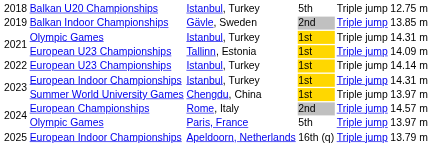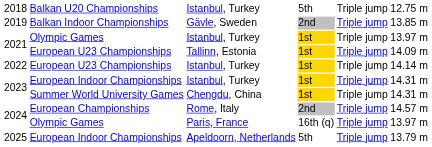 <table>
 <tr>
 <td>2018</td>
 <td><a href='#'>Balkan U20 Championships</a></td>
 <td><a href='#'>Istanbul</a>, Turkey</td>
 <td>5th</td>
 <td>Triple jump</td>
 <td>12.75 m</td>
 <td></td>
 </tr>
 <tr>
 <td>2019</td>
 <td><a href='#'>Balkan Indoor Championships</a></td>
 <td><a href='#'>Gävle</a>, Sweden</td>
 <td bgcolor=silver>2nd</td>
 <td><a href='#'>Triple jump</a></td>
 <td>13.85 m</td>
 <td></td>
 </tr>
 <tr>
 <td rowspan=2>2021</td>
 <td><a href='#'>Olympic Games</a></td>
 <td><a href='#'>Istanbul</a>, Turkey</td>
 <td bgcolor=gold>1st</td>
 <td>Triple jump</td>
-<td>14.31 m</td>
+<td>13.97 m</td>
 <td></td>
 </tr>
 <tr>
 <td><a href='#'>European U23 Championships</a></td>
 <td><a href='#'>Tallinn</a>, Estonia</td>
 <td bgcolor=gold>1st</td>
 <td><a href='#'>Triple jump</a></td>
 <td>14.09 m</td>
 <td><strong></strong></td>
 </tr>
 <tr>
 <td>2022</td>
 <td><a href='#'>European U23 Championships</a></td>
 <td><a href='#'>Istanbul</a>, Turkey</td>
 <td bgcolor=gold>1st</td>
 <td>Triple jump</td>
 <td>14.14 m</td>
 <td></td>
 </tr>
 <tr>
 <td rowspan=2>2023</td>
 <td><a href='#'>European Indoor Championships</a></td>
 <td><a href='#'>Istanbul</a>, Turkey</td>
 <td bgcolor=gold>1st</td>
 <td><a href='#'>Triple jump</a></td>
 <td>14.31 m</td>
 <td><strong></strong></td>
 </tr>
 <tr>
 <td><a href='#'>Summer World University Games</a></td>
 <td><a href='#'>Chengdu</a>, China</td>
 <td bgcolor=gold>1st</td>
 <td>Triple jump</td>
-<td>13.97 m</td>
+<td>14.31 m</td>
 <td><strong></strong></td>
 </tr>
 <tr>
 <td rowspan=2>2024</td>
 <td><a href='#'>European Championships</a></td>
 <td><a href='#'>Rome</a>, Italy</td>
 <td bgcolor=silver>2nd</td>
 <td><a href='#'>Triple jump</a></td>
 <td>14.57 m</td>
 <td><strong></strong></td>
 </tr>
 <tr>
 <td><a href='#'>Olympic Games</a></td>
 <td><a href='#'>Paris, France</a></td>
-<td>5th</td>
+<td>16th (q)</td>
 <td><a href='#'>Triple jump</a></td>
 <td>13.97 m</td>
 <td></td>
 </tr>
 <tr>
 <td>2025</td>
 <td><a href='#'>European  Indoor Championships</a></td>
 <td><a href='#'>Apeldoorn, Netherlands</a></td>
-<td>16th (q)</td>
+<td>5th</td>
 <td><a href='#'>Triple jump</a></td>
 <td>13.79 m</td>
 <td></td>
 </tr>
 </table>
